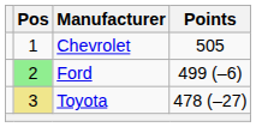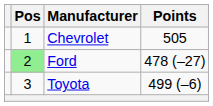 <table class="wikitable" style="font-size: 95%">
 <tr>
 <th></th>
 <th>Pos</th>
 <th>Manufacturer</th>
 <th>Points</th>
 </tr>
 <tr>
 <td align="left"></td>
 <td style="text-align:center;">1</td>
 <td><a href='#'>Chevrolet</a></td>
 <td style="text-align:center;">505</td>
 </tr>
 <tr>
 <td align="left"></td>
 <td style="background: lightgreen; text-align:center;">2</td>
 <td><a href='#'>Ford</a></td>
-<td style="text-align:center;">499 (–6)</td>
+<td style="text-align:center;">478 (–27)</td>
 </tr>
 <tr>
 <td align="left"></td>
-<td style="background: khaki; text-align:center;">3</td>
+<td style="text-align:center;">3</td>
 <td><a href='#'>Toyota</a></td>
-<td style="text-align:center;">478 (–27)</td>
+<td style="text-align:center;">499 (–6)</td>
 </tr>
 <tr class="sortbottom">
 <th colspan="9"></th>
 </tr>
 </table>
